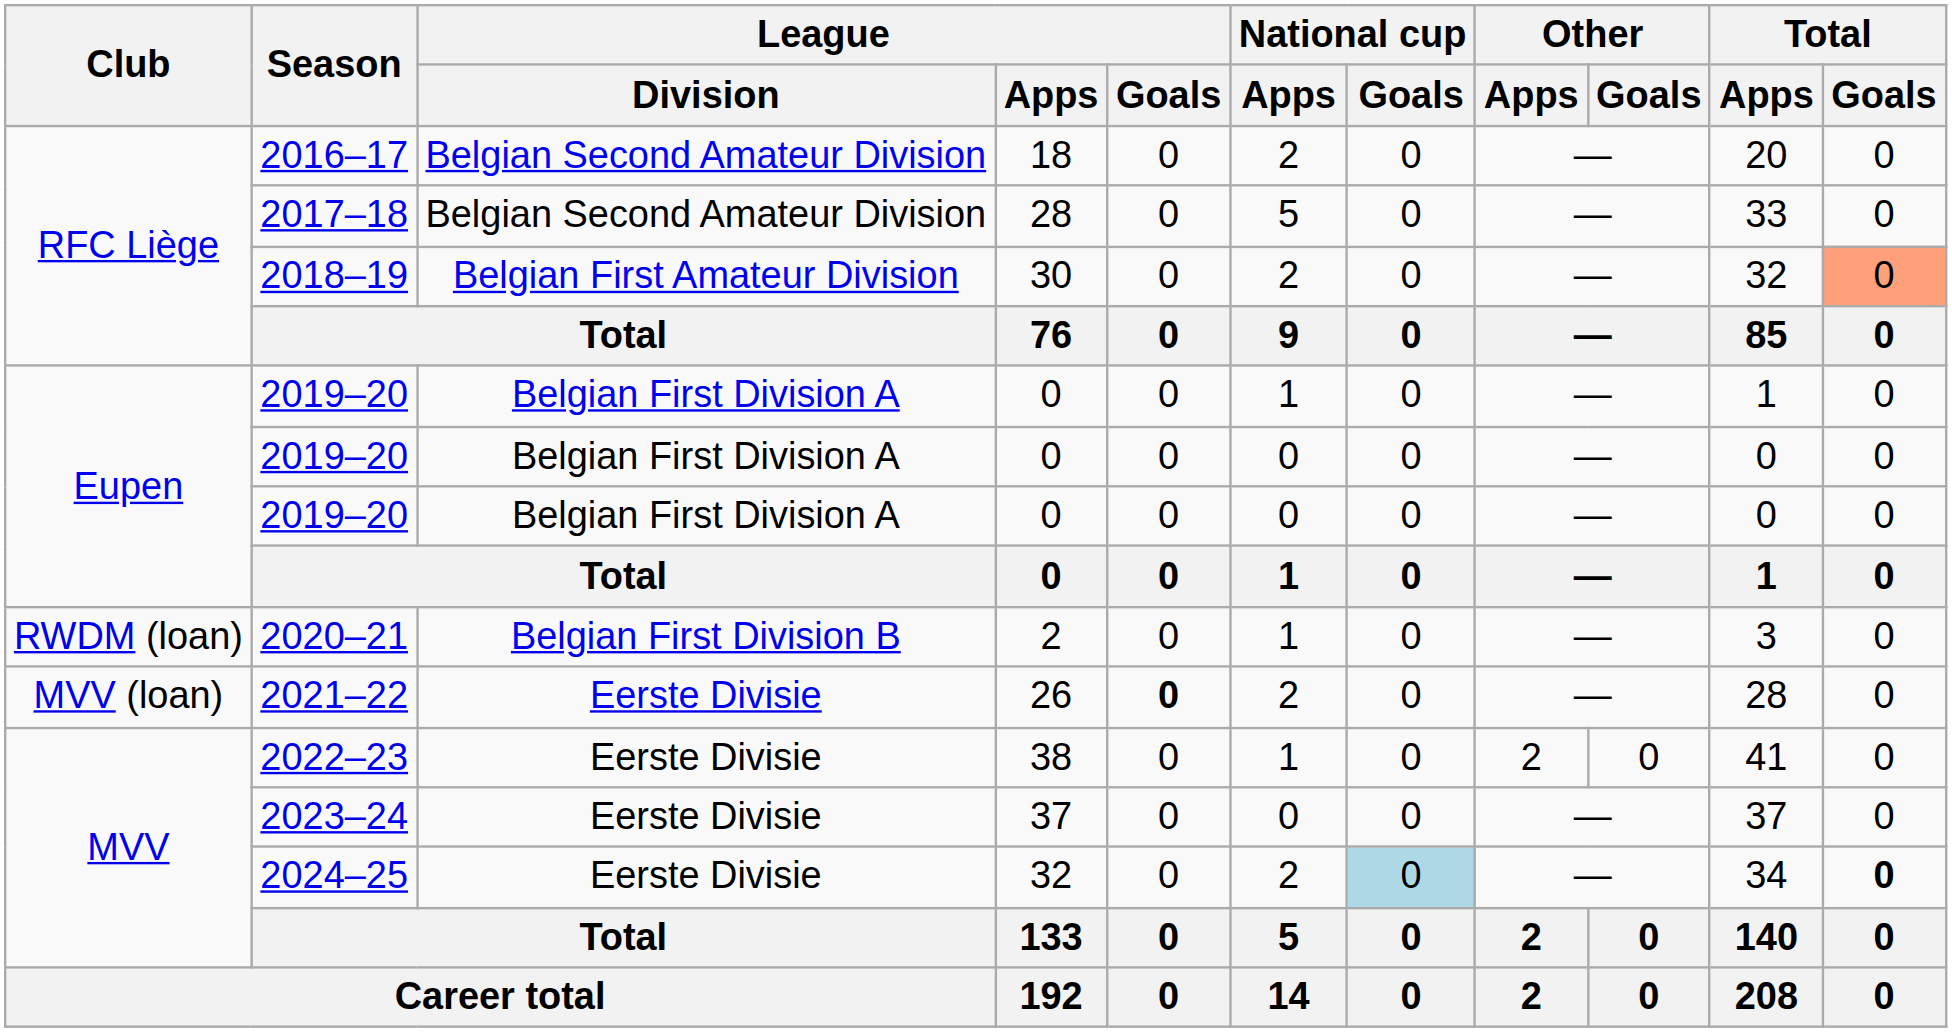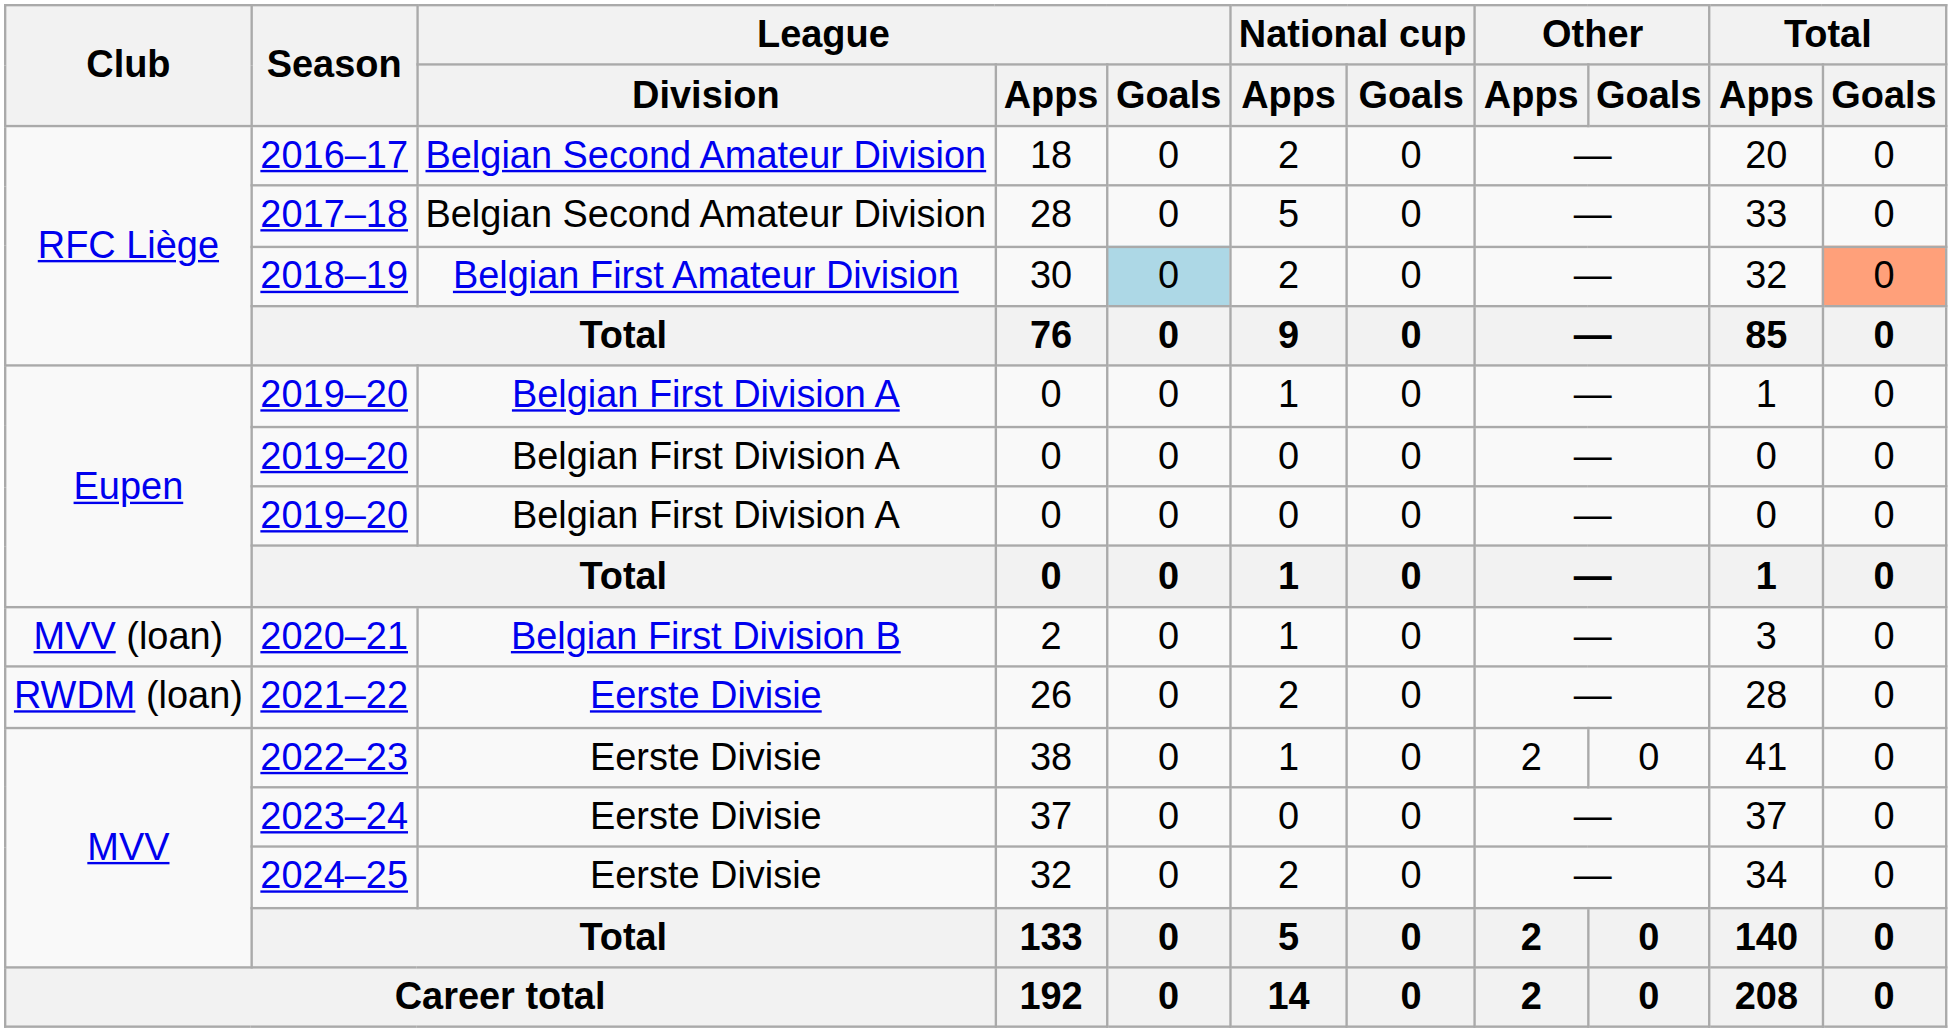 <table class="wikitable" style="text-align:center">
 <tr>
 <th rowspan="2">Club</th>
 <th rowspan="2">Season</th>
 <th colspan="3">League</th>
 <th colspan="2">National cup</th>
 <th colspan="2">Other</th>
 <th colspan="2">Total</th>
 </tr>
 <tr>
 <th>Division</th>
 <th>Apps</th>
 <th>Goals</th>
 <th>Apps</th>
 <th>Goals</th>
 <th>Apps</th>
 <th>Goals</th>
 <th>Apps</th>
 <th>Goals</th>
 </tr>
 <tr>
 <td rowspan="4"><a href='#'>RFC Liège</a></td>
 <td><a href='#'>2016–17</a></td>
 <td><a href='#'>Belgian Second Amateur Division</a></td>
 <td>18</td>
 <td>0</td>
 <td>2</td>
 <td>0</td>
 <td colspan="2">—</td>
 <td>20</td>
 <td>0</td>
 </tr>
 <tr>
 <td><a href='#'>2017–18</a></td>
 <td>Belgian Second Amateur Division</td>
 <td>28</td>
 <td>0</td>
 <td>5</td>
 <td>0</td>
 <td colspan="2">—</td>
 <td>33</td>
 <td>0</td>
 </tr>
 <tr>
 <td><a href='#'>2018–19</a></td>
 <td><a href='#'>Belgian First Amateur Division</a></td>
 <td>30</td>
-<td>0</td>
+<td style="background: lightblue;">0</td>
 <td>2</td>
 <td>0</td>
 <td colspan="2">—</td>
 <td>32</td>
 <td style="background: lightsalmon;">0</td>
 </tr>
 <tr>
 <th colspan="2">Total</th>
 <th>76</th>
 <th>0</th>
 <th>9</th>
 <th>0</th>
 <th colspan="2">—</th>
 <th>85</th>
 <th>0</th>
 </tr>
 <tr>
 <td rowspan="4"><a href='#'>Eupen</a></td>
 <td><a href='#'>2019–20</a></td>
 <td><a href='#'>Belgian First Division A</a></td>
 <td>0</td>
 <td>0</td>
 <td>1</td>
 <td>0</td>
 <td colspan="2">—</td>
 <td>1</td>
 <td>0</td>
 </tr>
 <tr>
 <td><a href='#'>2019–20</a></td>
 <td>Belgian First Division A</td>
 <td>0</td>
 <td>0</td>
 <td>0</td>
 <td>0</td>
 <td colspan="2">—</td>
 <td>0</td>
 <td>0</td>
 </tr>
 <tr>
 <td><a href='#'>2019–20</a></td>
 <td>Belgian First Division A</td>
 <td>0</td>
 <td>0</td>
 <td>0</td>
 <td>0</td>
 <td colspan="2">—</td>
 <td>0</td>
 <td>0</td>
 </tr>
 <tr>
 <th colspan="2">Total</th>
 <th>0</th>
 <th>0</th>
 <th>1</th>
 <th>0</th>
 <th colspan="2">—</th>
 <th>1</th>
 <th>0</th>
 </tr>
 <tr>
-<td><a href='#'>RWDM</a> (loan)</td>
+<td><a href='#'>MVV</a> (loan)</td>
 <td><a href='#'>2020–21</a></td>
 <td><a href='#'>Belgian First Division B</a></td>
 <td>2</td>
 <td>0</td>
 <td>1</td>
 <td>0</td>
 <td colspan="2">—</td>
 <td>3</td>
 <td>0</td>
 </tr>
 <tr>
-<td><a href='#'>MVV</a> (loan)</td>
+<td><a href='#'>RWDM</a> (loan)</td>
 <td><a href='#'>2021–22</a></td>
 <td><a href='#'>Eerste Divisie</a></td>
 <td>26</td>
-<td><strong>0</strong></td>
+<td>0</td>
 <td>2</td>
 <td>0</td>
 <td colspan="2">—</td>
 <td>28</td>
 <td>0</td>
 </tr>
 <tr>
 <td rowspan="4"><a href='#'>MVV</a></td>
 <td><a href='#'>2022–23</a></td>
 <td>Eerste Divisie</td>
 <td>38</td>
 <td>0</td>
 <td>1</td>
 <td>0</td>
 <td>2</td>
 <td>0</td>
 <td>41</td>
 <td>0</td>
 </tr>
 <tr>
 <td><a href='#'>2023–24</a></td>
 <td>Eerste Divisie</td>
 <td>37</td>
 <td>0</td>
 <td>0</td>
 <td>0</td>
 <td colspan="2">—</td>
 <td>37</td>
 <td>0</td>
 </tr>
 <tr>
 <td><a href='#'>2024–25</a></td>
 <td>Eerste Divisie</td>
 <td>32</td>
 <td>0</td>
 <td>2</td>
-<td style="background: lightblue;">0</td>
+<td>0</td>
 <td colspan="2">—</td>
 <td>34</td>
-<td><strong>0</strong></td>
+<td>0</td>
 </tr>
 <tr>
 <th colspan="2">Total</th>
 <th>133</th>
 <th>0</th>
 <th>5</th>
 <th>0</th>
 <th>2</th>
 <th>0</th>
 <th>140</th>
 <th>0</th>
 </tr>
 <tr>
 <th colspan="3">Career total</th>
 <th>192</th>
 <th>0</th>
 <th>14</th>
 <th>0</th>
 <th>2</th>
 <th>0</th>
 <th>208</th>
 <th>0</th>
 </tr>
 </table>
